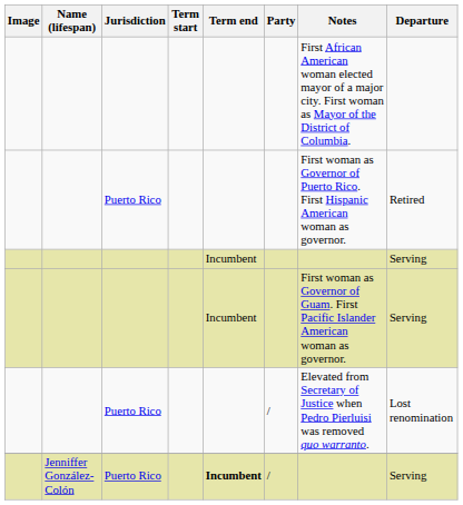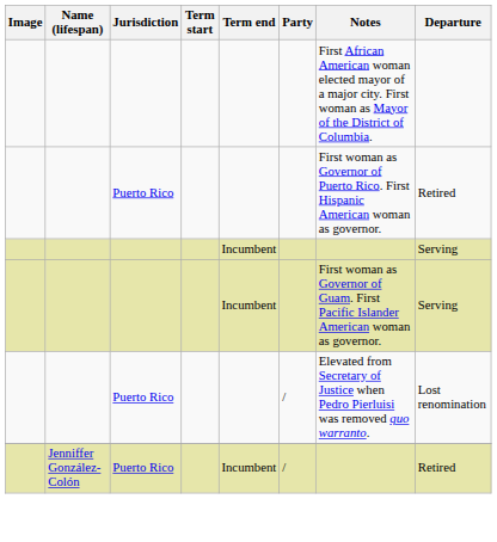 <table class="wikitable sortable">
 <tr>
 <th>Image</th>
 <th>Name<br>(lifespan)</th>
 <th>Jurisdiction</th>
 <th>Term start</th>
 <th>Term end</th>
 <th>Party</th>
 <th>Notes</th>
 <th>Departure</th>
 </tr>
 <tr>
 <td></td>
 <td><br></td>
 <td></td>
 <td></td>
 <td></td>
 <td></td>
 <td>First <a href='#'>African American</a> woman elected mayor of a major city. First woman as <a href='#'>Mayor of the District of Columbia</a>.</td>
 <td></td>
 </tr>
 <tr>
 <td></td>
 <td {{nowrap><br></td>
 <td> <a href='#'>Puerto Rico</a></td>
 <td></td>
 <td></td>
 <td><br></td>
 <td>First woman as <a href='#'>Governor of Puerto Rico</a>. First <a href='#'>Hispanic American</a> woman as governor.</td>
 <td>Retired</td>
 </tr>
 <tr bgcolor=#E6E6AA>
 <td></td>
 <td {{nowrap><br></td>
 <td></td>
 <td></td>
 <td>Incumbent</td>
 <td></td>
 <td></td>
 <td>Serving</td>
 </tr>
 <tr bgcolor=#E6E6AA>
 <td></td>
 <td><br></td>
 <td></td>
 <td></td>
 <td>Incumbent</td>
 <td></td>
 <td>First woman as <a href='#'>Governor of Guam</a>. First <a href='#'>Pacific Islander American</a> woman as governor.</td>
 <td>Serving</td>
 </tr>
 <tr>
 <td></td>
 <td {{nowrap><br></td>
 <td> <a href='#'>Puerto Rico</a></td>
 <td></td>
 <td></td>
 <td>/<br></td>
 <td>Elevated from <a href='#'>Secretary of Justice</a> when <a href='#'>Pedro Pierluisi</a> was removed <em><a href='#'>quo warranto</a></em>.</td>
 <td>Lost renomination</td>
 </tr>
 <tr>
 </tr>
 <tr bgcolor=#E6E6AA>
 <td></td>
 <td><a href='#'>Jenniffer González-Colón</a><br></td>
 <td> <a href='#'>Puerto Rico</a></td>
 <td></td>
-<td><strong>Incumbent</strong></td>
+<td>Incumbent</td>
 <td>/<br></td>
 <td></td>
-<td>Serving</td>
+<td>Retired</td>
 </tr>
 </table>
